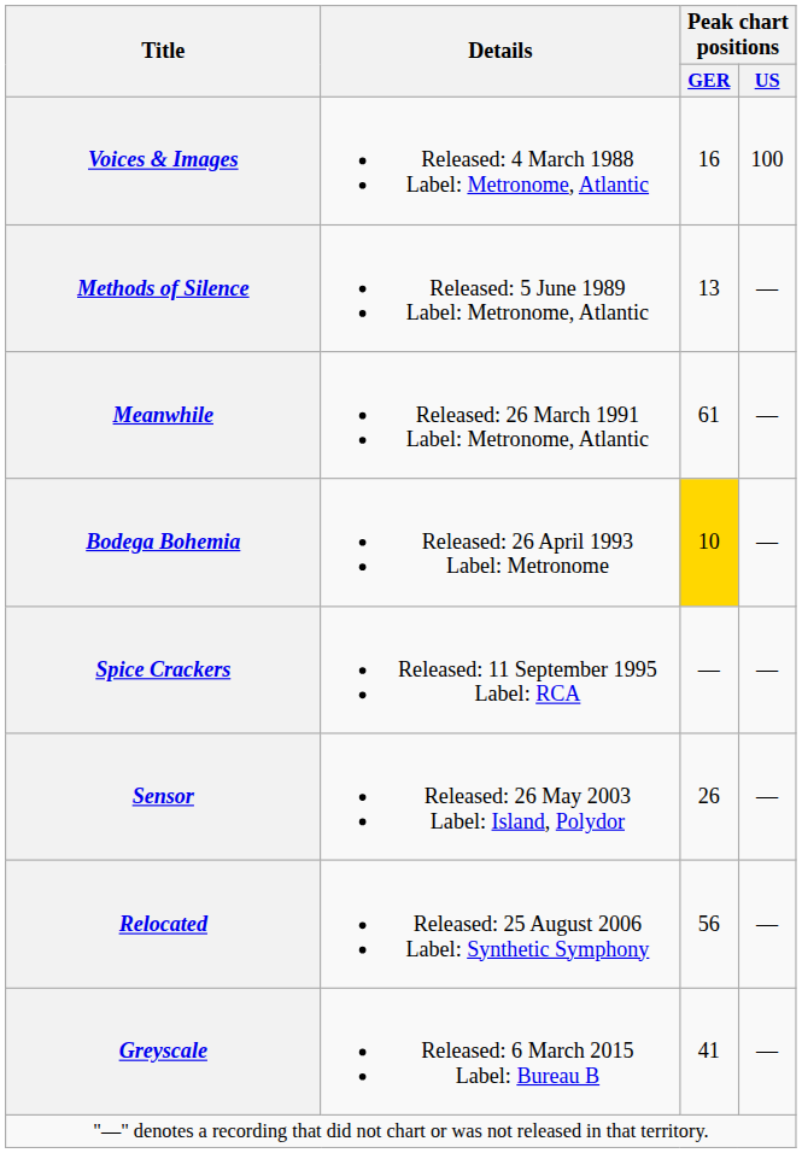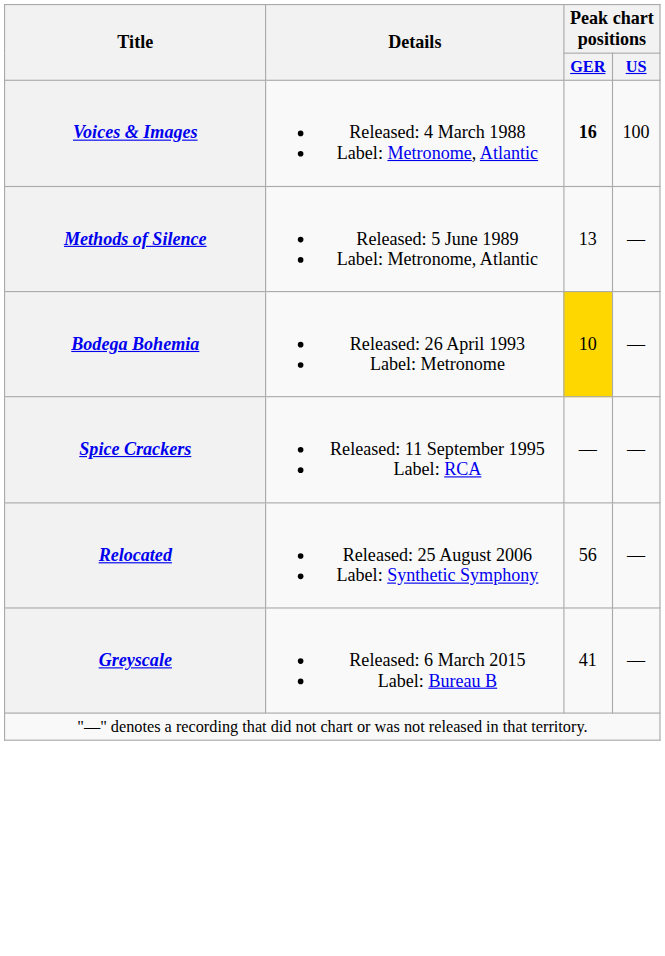 <table class="wikitable plainrowheaders" style="text-align:center;">
 <tr>
 <th scope="col" rowspan="2" style="width:14em;">Title</th>
 <th scope="col" rowspan="2" style="width:16em;">Details</th>
 <th scope="col" colspan="2">Peak chart positions</th>
 </tr>
 <tr>
 <th scope="col" style="width:2.5em;font-size:90%;"><a href='#'>GER</a><br></th>
 <th scope="col" style="width:2.5em;font-size:90%;"><a href='#'>US</a><br></th>
 </tr>
 <tr>
 <th scope="row"><em><a href='#'>Voices & Images</a></em></th>
 <td><br><ul><li>Released: 4 March 1988</li><li>Label: <a href='#'>Metronome</a>, <a href='#'>Atlantic</a></li></ul></td>
-<td>16</td>
+<td><strong>16</strong></td>
 <td>100</td>
 </tr>
 <tr>
 <th scope="row"><em><a href='#'>Methods of Silence</a></em></th>
 <td><br><ul><li>Released: 5 June 1989</li><li>Label: Metronome, Atlantic</li></ul></td>
 <td>13</td>
-<td>—</td>
-</tr>
-<tr>
-<th scope="row"><em><a href='#'>Meanwhile</a></em></th>
-<td><br><ul><li>Released: 26 March 1991</li><li>Label: Metronome, Atlantic</li></ul></td>
-<td>61</td>
 <td>—</td>
 </tr>
 <tr>
 <th scope="row"><em><a href='#'>Bodega Bohemia</a></em></th>
 <td><br><ul><li>Released: 26 April 1993</li><li>Label: Metronome</li></ul></td>
 <td style="background: gold;">10</td>
 <td>—</td>
 </tr>
 <tr>
 <th scope="row"><em><a href='#'>Spice Crackers</a></em></th>
 <td><br><ul><li>Released: 11 September 1995</li><li>Label: <a href='#'>RCA</a></li></ul></td>
 <td>—</td>
-<td>—</td>
-</tr>
-<tr>
-<th scope="row"><em><a href='#'>Sensor</a></em></th>
-<td><br><ul><li>Released: 26 May 2003</li><li>Label: <a href='#'>Island</a>, <a href='#'>Polydor</a></li></ul></td>
-<td>26</td>
 <td>—</td>
 </tr>
 <tr>
 <th scope="row"><em><a href='#'>Relocated</a></em></th>
 <td><br><ul><li>Released: 25 August 2006</li><li>Label: <a href='#'>Synthetic Symphony</a></li></ul></td>
 <td>56</td>
 <td>—</td>
 </tr>
 <tr>
 <th scope="row"><em><a href='#'>Greyscale</a></em></th>
 <td><br><ul><li>Released: 6 March 2015</li><li>Label: <a href='#'>Bureau B</a></li></ul></td>
 <td>41</td>
 <td>—</td>
 </tr>
 <tr>
 <td colspan="4" style="font-size:90%">"—" denotes a recording that did not chart or was not released in that territory.</td>
 </tr>
 </table>
